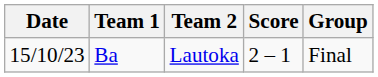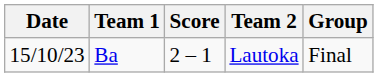 <table class="wikitable">
 <tr>
 <th>Date</th>
 <th>Team 1</th>
+<th>Score</th>
 <th>Team 2</th>
-<th>Score</th>
 <th>Group</th>
 </tr>
 <tr>
 <td>15/10/23</td>
 <td><a href='#'>Ba</a></td>
+<td>2 – 1</td>
 <td><a href='#'>Lautoka</a></td>
-<td>2 – 1</td>
 <td>Final</td>
 </tr>
 </table>
